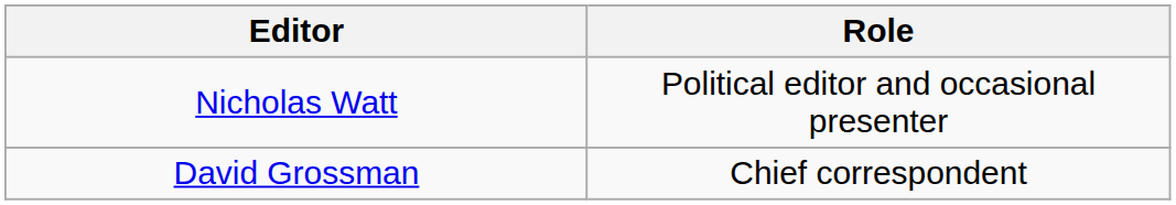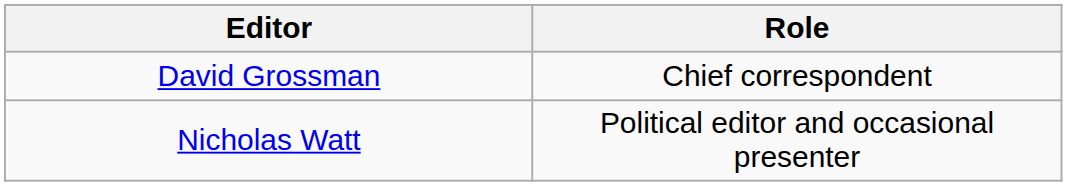 <table class="wikitable">
 <tr>
 <th style=width:275px>Editor</th>
 <th style=width:275px>Role</th>
 </tr>
 <tr>
+<td style="text-align:center"><a href='#'>David Grossman</a></td>
+<td style="text-align:center">Chief correspondent</td>
+</tr>
+<tr>
 <td style="text-align:center"><a href='#'>Nicholas Watt</a></td>
 <td style="text-align:center">Political editor and occasional presenter</td>
 </tr>
-<tr>
-<td style="text-align:center"><a href='#'>David Grossman</a></td>
-<td style="text-align:center">Chief correspondent</td>
-</tr>
 </table>
